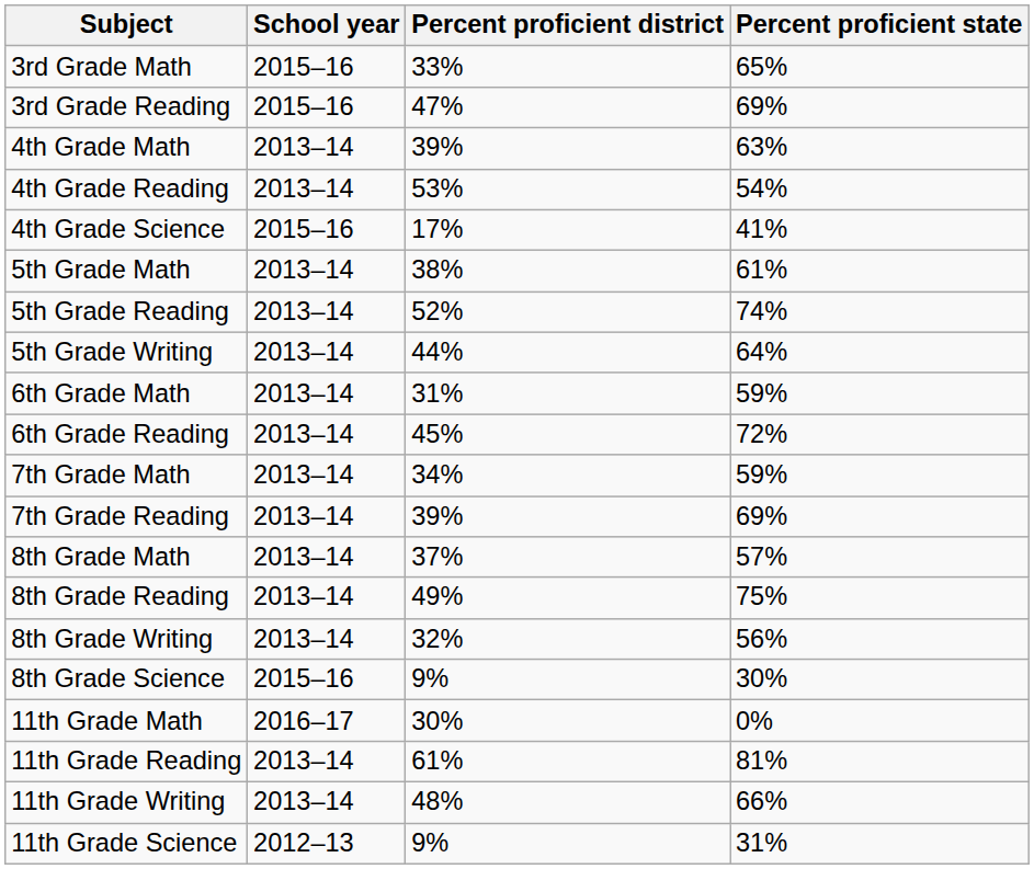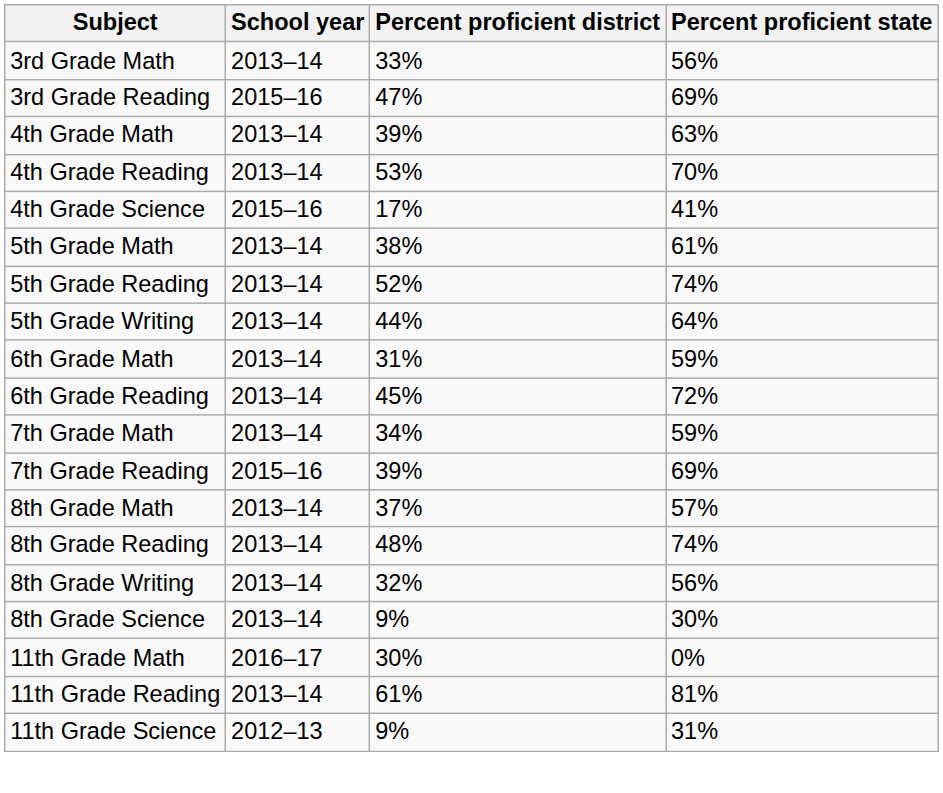 <table class="wikitable sortable">
 <tr>
 <th>Subject</th>
 <th>School year</th>
 <th>Percent proficient district</th>
 <th>Percent proficient state</th>
 </tr>
 <tr>
 <td>3rd Grade Math</td>
-<td>2015–16</td>
+<td>2013–14</td>
 <td>33%</td>
-<td>65%</td>
+<td>56%</td>
 </tr>
 <tr>
 <td>3rd Grade Reading</td>
 <td>2015–16</td>
 <td>47%</td>
 <td>69%</td>
 </tr>
 <tr>
 <td>4th Grade Math</td>
 <td>2013–14</td>
 <td>39%</td>
 <td>63%</td>
 </tr>
 <tr>
 <td>4th Grade Reading</td>
 <td>2013–14</td>
 <td>53%</td>
-<td>54%</td>
+<td>70%</td>
 </tr>
 <tr>
 <td>4th Grade Science</td>
 <td>2015–16</td>
 <td>17%</td>
 <td>41%</td>
 </tr>
 <tr>
 <td>5th Grade Math</td>
 <td>2013–14</td>
 <td>38%</td>
 <td>61%</td>
 </tr>
 <tr>
 <td>5th Grade Reading</td>
 <td>2013–14</td>
 <td>52%</td>
 <td>74%</td>
 </tr>
 <tr>
 <td>5th Grade Writing</td>
 <td>2013–14</td>
 <td>44%</td>
 <td>64%</td>
 </tr>
 <tr>
 <td>6th Grade Math</td>
 <td>2013–14</td>
 <td>31%</td>
 <td>59%</td>
 </tr>
 <tr>
 <td>6th Grade Reading</td>
 <td>2013–14</td>
 <td>45%</td>
 <td>72%</td>
 </tr>
 <tr>
 <td>7th Grade Math</td>
 <td>2013–14</td>
 <td>34%</td>
 <td>59%</td>
 </tr>
 <tr>
 <td>7th Grade Reading</td>
-<td>2013–14</td>
+<td>2015–16</td>
 <td>39%</td>
 <td>69%</td>
 </tr>
 <tr>
 <td>8th Grade Math</td>
 <td>2013–14</td>
 <td>37%</td>
 <td>57%</td>
 </tr>
 <tr>
 <td>8th Grade Reading</td>
 <td>2013–14</td>
-<td>49%</td>
-<td>75%</td>
+<td>48%</td>
+<td>74%</td>
 </tr>
 <tr>
 <td>8th Grade Writing</td>
 <td>2013–14</td>
 <td>32%</td>
 <td>56%</td>
 </tr>
 <tr>
 <td>8th Grade Science</td>
-<td>2015–16</td>
+<td>2013–14</td>
 <td>9%</td>
 <td>30%</td>
 </tr>
 <tr>
 <td>11th Grade Math</td>
 <td>2016–17</td>
 <td>30%</td>
 <td>0%</td>
 </tr>
 <tr>
 <td>11th Grade Reading</td>
 <td>2013–14</td>
 <td>61%</td>
 <td>81%</td>
 </tr>
 <tr>
-<td>11th Grade Writing</td>
-<td>2013–14</td>
-<td>48%</td>
-<td>66%</td>
-</tr>
-<tr>
 <td>11th Grade Science</td>
 <td>2012–13</td>
 <td>9%</td>
 <td>31%</td>
 </tr>
 </table>
